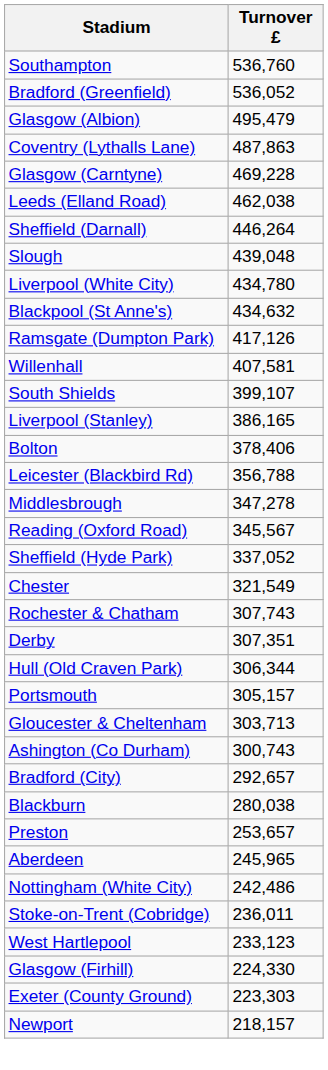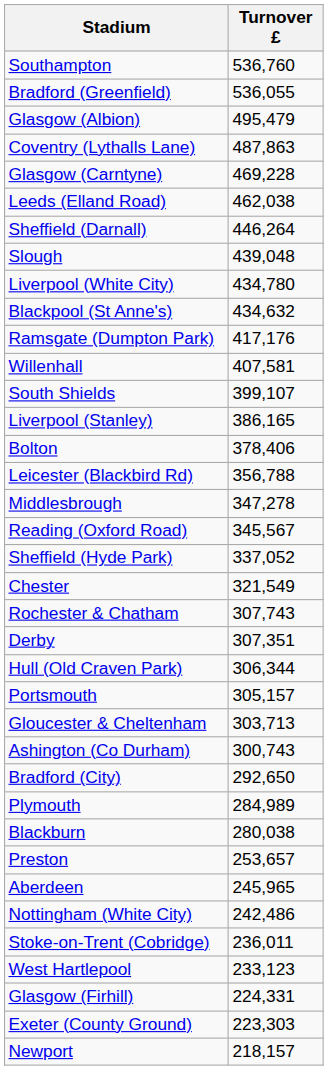 <table class="wikitable">
 <tr>
 <th width=200>Stadium</th>
 <th width=80>Turnover £</th>
 </tr>
 <tr>
 <td><a href='#'>Southampton</a></td>
 <td>536,760</td>
 </tr>
 <tr>
 <td><a href='#'>Bradford (Greenfield)</a></td>
-<td>536,052</td>
+<td>536,055</td>
 </tr>
 <tr>
 <td><a href='#'>Glasgow (Albion)</a></td>
 <td>495,479</td>
 </tr>
 <tr>
 <td><a href='#'>Coventry (Lythalls Lane)</a></td>
 <td>487,863</td>
 </tr>
 <tr>
 <td><a href='#'>Glasgow (Carntyne)</a></td>
 <td>469,228</td>
 </tr>
 <tr>
 <td><a href='#'>Leeds (Elland Road)</a></td>
 <td>462,038</td>
 </tr>
 <tr>
 <td><a href='#'>Sheffield (Darnall)</a></td>
 <td>446,264</td>
 </tr>
 <tr>
 <td><a href='#'>Slough</a></td>
 <td>439,048</td>
 </tr>
 <tr>
 <td><a href='#'>Liverpool (White City)</a></td>
 <td>434,780</td>
 </tr>
 <tr>
 <td><a href='#'>Blackpool (St Anne's)</a></td>
 <td>434,632</td>
 </tr>
 <tr>
 <td><a href='#'>Ramsgate (Dumpton Park)</a></td>
-<td>417,126</td>
+<td>417,176</td>
 </tr>
 <tr>
 <td><a href='#'>Willenhall</a></td>
 <td>407,581</td>
 </tr>
 <tr>
 <td><a href='#'>South Shields</a></td>
 <td>399,107</td>
 </tr>
 <tr>
 <td><a href='#'>Liverpool (Stanley)</a></td>
 <td>386,165</td>
 </tr>
 <tr>
 <td><a href='#'>Bolton</a></td>
 <td>378,406</td>
 </tr>
 <tr>
 <td><a href='#'>Leicester (Blackbird Rd)</a></td>
 <td>356,788</td>
 </tr>
 <tr>
 <td><a href='#'>Middlesbrough</a></td>
 <td>347,278</td>
 </tr>
 <tr>
 <td><a href='#'>Reading (Oxford Road)</a></td>
 <td>345,567</td>
 </tr>
 <tr>
 <td><a href='#'>Sheffield (Hyde Park)</a></td>
 <td>337,052</td>
 </tr>
 <tr>
 <td><a href='#'>Chester</a></td>
 <td>321,549</td>
 </tr>
 <tr>
 <td><a href='#'>Rochester & Chatham</a></td>
 <td>307,743</td>
 </tr>
 <tr>
 <td><a href='#'>Derby</a></td>
 <td>307,351</td>
 </tr>
 <tr>
 <td><a href='#'>Hull (Old Craven Park)</a></td>
 <td>306,344</td>
 </tr>
 <tr>
 <td><a href='#'>Portsmouth</a></td>
 <td>305,157</td>
 </tr>
 <tr>
 <td><a href='#'>Gloucester & Cheltenham</a></td>
 <td>303,713</td>
 </tr>
 <tr>
 <td><a href='#'>Ashington (Co Durham)</a></td>
 <td>300,743</td>
 </tr>
 <tr>
 <td><a href='#'>Bradford (City)</a></td>
-<td>292,657</td>
+<td>292,650</td>
+</tr>
+<tr>
+<td><a href='#'>Plymouth</a></td>
+<td>284,989</td>
 </tr>
 <tr>
 <td><a href='#'>Blackburn</a></td>
 <td>280,038</td>
 </tr>
 <tr>
 <td><a href='#'>Preston</a></td>
 <td>253,657</td>
 </tr>
 <tr>
 <td><a href='#'>Aberdeen</a></td>
 <td>245,965</td>
 </tr>
 <tr>
 <td><a href='#'>Nottingham (White City)</a></td>
 <td>242,486</td>
 </tr>
 <tr>
 <td><a href='#'>Stoke-on-Trent (Cobridge)</a></td>
 <td>236,011</td>
 </tr>
 <tr>
 <td><a href='#'>West Hartlepool</a></td>
 <td>233,123</td>
 </tr>
 <tr>
 <td><a href='#'>Glasgow (Firhill)</a></td>
-<td>224,330</td>
+<td>224,331</td>
 </tr>
 <tr>
 <td><a href='#'>Exeter (County Ground)</a></td>
 <td>223,303</td>
 </tr>
 <tr>
 <td><a href='#'>Newport</a></td>
 <td>218,157</td>
 </tr>
 </table>
